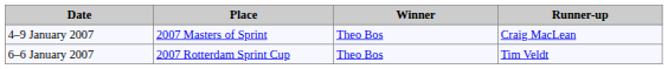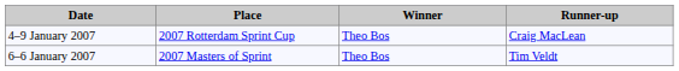 <table bgcolor="#f7f8ff" cellpadding="3" cellspacing="0" border="1" style="font-size: 95%; border: gray solid 1px; border-collapse: collapse;">
 <tr bgcolor="#CCCCCC">
 <td align="center" width="180"><strong>Date</strong></td>
 <td align="center" width="220"><strong>Place</strong></td>
 <td align="center" width="200"><strong>Winner</strong></td>
 <td align="center" width="200"><strong>Runner-up</strong></td>
 </tr>
 <tr align="left" valign=top>
 <td>4–9 January 2007</td>
-<td> <a href='#'>2007 Masters of Sprint</a></td>
+<td> <a href='#'>2007 Rotterdam Sprint Cup</a></td>
 <td> <a href='#'>Theo Bos</a></td>
 <td> <a href='#'>Craig MacLean</a></td>
 </tr>
 <tr align="left" valign=top>
 <td>6–6 January 2007</td>
-<td> <a href='#'>2007 Rotterdam Sprint Cup</a></td>
+<td> <a href='#'>2007 Masters of Sprint</a></td>
 <td> <a href='#'>Theo Bos</a></td>
 <td> <a href='#'>Tim Veldt</a></td>
 </tr>
 </table>
